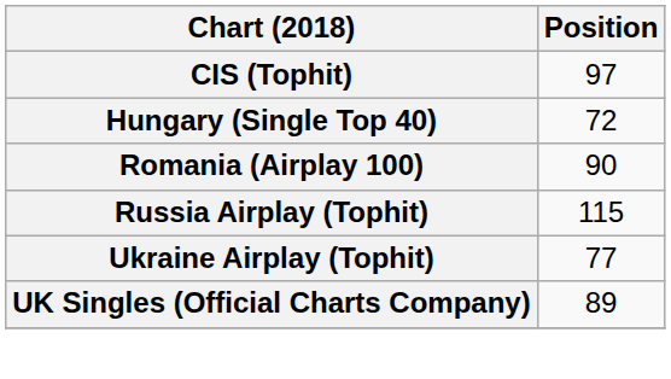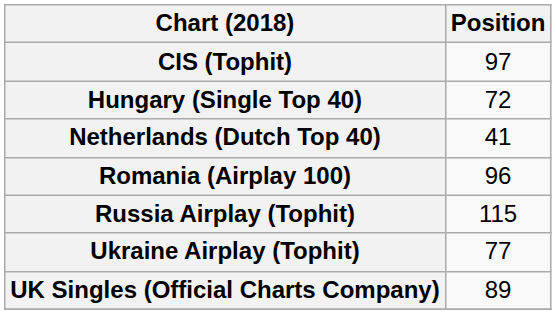 <table class="wikitable sortable plainrowheaders" style="text-align:center">
 <tr>
 <th>Chart (2018)</th>
 <th>Position</th>
 </tr>
 <tr>
 <th scope="row">CIS (Tophit)</th>
 <td>97</td>
 </tr>
 <tr>
 <th scope="row">Hungary (Single Top 40)</th>
 <td>72</td>
 </tr>
 <tr>
+<th scope="row">Netherlands (Dutch Top 40)</th>
+<td>41</td>
+</tr>
+<tr>
 <th scope="row">Romania (Airplay 100)</th>
-<td>90</td>
+<td>96</td>
 </tr>
 <tr>
 <th scope="row">Russia Airplay (Tophit)</th>
 <td>115</td>
 </tr>
 <tr>
 <th scope="row">Ukraine Airplay (Tophit)</th>
 <td>77</td>
 </tr>
 <tr>
 <th scope="row">UK Singles (Official Charts Company)</th>
 <td>89</td>
 </tr>
 <tr>
 </tr>
 </table>
